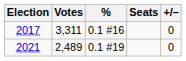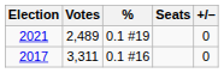 <table class=wikitable style=text-align:center>
 <tr>
 <th>Election</th>
 <th>Votes</th>
 <th>%</th>
 <th>Seats</th>
 <th>+/–</th>
 </tr>
 <tr>
+<td><a href='#'>2021</a></td>
+<td>2,489</td>
+<td>0.1 #19</td>
+<td></td>
+<td> 0</td>
+</tr>
+<tr>
 <td><a href='#'>2017</a></td>
 <td>3,311</td>
 <td>0.1 #16</td>
 <td></td>
 <td> 0</td>
 </tr>
-<tr>
-<td><a href='#'>2021</a></td>
-<td>2,489</td>
-<td>0.1 #19</td>
-<td></td>
-<td> 0</td>
-</tr>
 </table>
